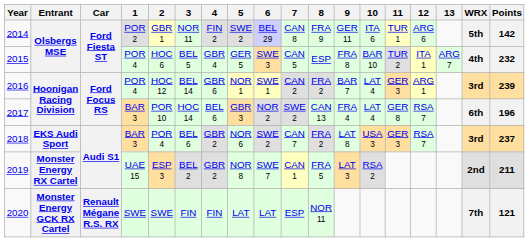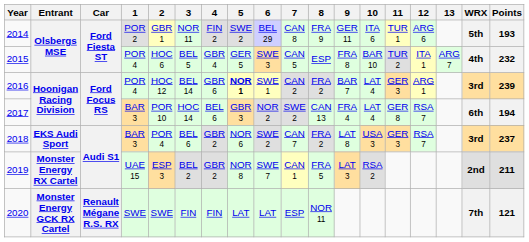 <table class="wikitable" border="1" style="text-align:center; font-size:90%;">
 <tr valign="top">
 <th>Year</th>
 <th>Entrant</th>
 <th>Car</th>
 <th>1</th>
 <th>2</th>
 <th>3</th>
 <th>4</th>
 <th>5</th>
 <th>6</th>
 <th>7</th>
 <th>8</th>
 <th>9</th>
 <th>10</th>
 <th>11</th>
 <th>12</th>
 <th>13</th>
 <th>WRX</th>
 <th>Points</th>
 </tr>
 <tr>
 <td><a href='#'>2014</a></td>
 <th rowspan=2><a href='#'>Olsbergs MSE</a></th>
 <th rowspan=2><a href='#'>Ford Fiesta ST</a></th>
 <td style="background:#DFDFDF;"><a href='#'>POR</a><br><small>2</small></td>
 <td style="background:#FFFFBF;"><a href='#'>GBR</a><br><small>1</small></td>
 <td style="background:#DFFFDF;"><a href='#'>NOR</a><br><small>11</small></td>
 <td style="background:#DFDFDF;"><a href='#'>FIN</a><br><small>2</small></td>
 <td style="background:#DFDFDF;"><a href='#'>SWE</a><br><small>2</small></td>
 <td style="background:#CFCFFF;"><a href='#'>BEL</a><br><small>29</small></td>
 <td style="background:#DFFFDF;"><a href='#'>CAN</a><br><small>8</small></td>
 <td style="background:#DFFFDF;"><a href='#'>FRA</a><br><small>9</small></td>
 <td style="background:#DFFFDF;"><a href='#'>GER</a><br><small>11</small></td>
 <td style="background:#DFFFDF;"><a href='#'>ITA</a><br><small>6</small></td>
 <td style="background:#FFFFBF;"><a href='#'>TUR</a><br><small>1</small></td>
 <td style="background:#DFFFDF;"><a href='#'>ARG</a><br><small>6</small></td>
 <td></td>
 <th>5th</th>
-<th>142</th>
+<th>193</th>
 </tr>
 <tr>
 <td><a href='#'>2015</a></td>
 <td style="background:#DFFFDF;"><a href='#'>POR</a><br><small>4</small></td>
 <td style="background:#DFFFDF;"><a href='#'>HOC</a><br><small>6</small></td>
 <td style="background:#DFFFDF;"><a href='#'>BEL</a><br><small>5</small></td>
 <td style="background:#DFFFDF;"><a href='#'>GBR</a><br><small>4</small></td>
 <td style="background:#DFFFDF;"><a href='#'>GER</a><br><small>5</small></td>
 <td style="background:#FFDF9F;"><a href='#'>SWE</a><br><small>3</small></td>
 <td style="background:#DFFFDF;"><a href='#'>CAN</a><br><small>5</small></td>
 <td style="background:#DFFFDF;"><a href='#'>ESP</a><br></td>
 <td style="background:#DFFFDF;"><a href='#'>FRA</a><br><small>8</small></td>
 <td style="background:#DFFFDF;"><a href='#'>BAR</a><br><small>10</small></td>
 <td style="background:#DFDFDF;"><a href='#'>TUR</a><br><small>2</small></td>
 <td style="background:#FFFFBF;"><a href='#'>ITA</a><br><small>1</small></td>
 <td style="background:#DFFFDF;"><a href='#'>ARG</a><br><small>7</small></td>
 <th>4th</th>
 <th>232</th>
 </tr>
 <tr>
 <td><a href='#'>2016</a></td>
 <th rowspan=2><a href='#'>Hoonigan Racing Division</a></th>
 <th rowspan=2><a href='#'>Ford Focus RS</a></th>
 <td style="background:#DFFFDF;"><a href='#'>POR</a><br><small>4</small></td>
 <td style="background:#DFFFDF;"><a href='#'>HOC</a><br><small>12</small></td>
 <td style="background:#DFFFDF;"><a href='#'>BEL</a><br><small>14</small></td>
 <td style="background:#DFFFDF;"><a href='#'>GBR</a><br><small>6</small></td>
-<td style="background:#FFFFBF;"><a href='#'>NOR</a><br><small>1</small></td>
+<td style="background:#FFFFBF;"><strong><a href='#'>NOR</a><br><small>1</small></strong></td>
 <td style="background:#FFFFBF;"><a href='#'>SWE</a><br><small>1</small></td>
 <td style="background:#DFDFDF;"><a href='#'>CAN</a><br><small>2</small></td>
 <td style="background:#DFDFDF;"><a href='#'>FRA</a><br><small>2</small></td>
 <td style="background:#DFFFDF;"><a href='#'>BAR</a><br><small>7</small></td>
 <td style="background:#DFFFDF;"><a href='#'>LAT</a><br><small>4</small></td>
 <td style="background:#FFDF9F;"><a href='#'>GER</a><br><small>3</small></td>
 <td style="background:#FFFFBF;"><a href='#'>ARG</a><br><small>1</small></td>
 <td></td>
 <th style="background:#FFDF9F;">3rd</th>
 <th style="background:#FFDF9F;">239</th>
 </tr>
 <tr>
 <td><a href='#'>2017</a></td>
 <td style="background:#FFDF9F;"><a href='#'>BAR</a><br><small>3</small></td>
 <td style="background:#DFFFDF;"><a href='#'>POR</a><br><small>10</small></td>
 <td style="background:#DFFFDF;"><a href='#'>HOC</a><br><small>14</small></td>
 <td style="background:#DFFFDF;"><a href='#'>BEL</a><br><small>6</small></td>
 <td style="background:#FFDF9F;"><a href='#'>GBR</a><br><small>3</small></td>
 <td style="background:#DFDFDF;"><a href='#'>NOR</a><br><small>2</small></td>
 <td style="background:#DFDFDF;"><a href='#'>SWE</a><br><small>2</small></td>
 <td style="background:#DFFFDF;"><a href='#'>CAN</a><br><small>13</small></td>
 <td style="background:#DFFFDF;"><a href='#'>FRA</a><br><small>4</small></td>
 <td style="background:#DFFFDF;"><a href='#'>LAT</a><br><small>4</small></td>
 <td style="background:#DFFFDF;"><a href='#'>GER</a><br><small>8</small></td>
 <td style="background:#DFFFDF;"><a href='#'>RSA</a><br><small>7</small></td>
 <td></td>
 <th>6th</th>
-<th>196</th>
+<th>194</th>
 </tr>
 <tr>
 <td><a href='#'>2018</a></td>
 <th><a href='#'>EKS Audi Sport</a></th>
 <th rowspan=2><a href='#'>Audi S1</a></th>
 <td style="background:#FFDF9F;"><a href='#'>BAR</a><br><small>3</small></td>
 <td style="background:#DFFFDF;"><a href='#'>POR</a><br><small>4</small></td>
 <td style="background:#DFFFDF;"><a href='#'>BEL</a><br><small>6</small></td>
 <td style="background:#DFDFDF;"><a href='#'>GBR</a><br><small>2</small></td>
 <td style="background:#DFFFDF;"><a href='#'>NOR</a><br><small>6</small></td>
 <td style="background:#DFDFDF;"><a href='#'>SWE</a><br><small>2</small></td>
 <td style="background:#DFFFDF;"><a href='#'>CAN</a><br><small>7</small></td>
 <td style="background:#DFDFDF;"><a href='#'>FRA</a><br><small>2</small></td>
 <td style="background:#DFFFDF;"><a href='#'>LAT</a><br><small>8</small></td>
 <td style="background:#FFDF9F;"><a href='#'>USA</a><br><small>3</small></td>
 <td style="background:#FFDF9F;"><a href='#'>GER</a><br><small>3</small></td>
 <td style="background:#DFFFDF;"><a href='#'>RSA</a><br><small>7</small></td>
 <td></td>
 <th style="background:#FFDF9F;">3rd</th>
 <th style="background:#FFDF9F;">237</th>
 </tr>
 <tr>
 <td><a href='#'>2019</a></td>
 <th><a href='#'>Monster Energy RX Cartel</a></th>
 <td style="background:#DFFFDF;"><a href='#'>UAE</a><br><small>15</small></td>
 <td style="background:#FFDF9F;"><a href='#'>ESP</a><br><small>3</small></td>
 <td style="background:#DFDFDF;"><a href='#'>BEL</a><br><small>2</small></td>
 <td style="background:#DFDFDF;"><a href='#'>GBR</a><br><small>2</small></td>
 <td style="background:#DFFFDF;"><a href='#'>NOR</a><br><small>8</small></td>
 <td style="background:#DFFFDF;"><a href='#'>SWE</a><br><small>7</small></td>
 <td style="background:#FFFFBF;"><a href='#'>CAN</a><br><small>1</small></td>
 <td style="background:#DFFFDF;"><a href='#'>FRA</a><br><small>5</small></td>
 <td style="background:#FFDF9F;"><a href='#'>LAT</a><br><small>3</small></td>
 <td style="background:#DFDFDF;"><a href='#'>RSA</a><br><small>2</small></td>
 <td></td>
 <td></td>
 <td></td>
 <th style="background:#DFDFDF;">2nd</th>
 <th style="background:#DFDFDF;">211</th>
 </tr>
 <tr>
 <td><a href='#'>2020</a></td>
 <th><a href='#'>Monster Energy GCK RX Cartel</a></th>
 <th><a href='#'>Renault Mégane R.S. RX</a></th>
 <td style="background:#DFFFDF;"><a href='#'>SWE</a><br></td>
 <td style="background:#DFFFDF;"><a href='#'>SWE</a><br></td>
 <td style="background:#DFFFDF;"><a href='#'>FIN</a><br></td>
 <td style="background:#DFFFDF;"><a href='#'>FIN</a><br></td>
 <td style="background:#DFFFDF;"><a href='#'>LAT</a><br></td>
 <td style="background:#DFFFDF;"><a href='#'>LAT</a><br></td>
 <td style="background:#DFFFDF;"><a href='#'>ESP</a><br></td>
 <td style="background:#DFFFDF;"><a href='#'>NOR</a><br><small>11</small></td>
 <td></td>
 <td></td>
 <td></td>
 <td></td>
 <td></td>
 <th>7th</th>
 <th>121</th>
 </tr>
 </table>
